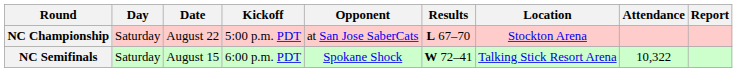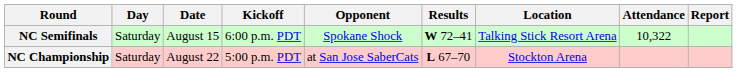 <table class="wikitable" style="font-size: 95%;">
 <tr>
 <th>Round</th>
 <th>Day</th>
 <th>Date</th>
 <th>Kickoff</th>
 <th>Opponent</th>
 <th>Results</th>
 <th>Location</th>
 <th>Attendance</th>
 <th>Report</th>
 </tr>
+<tr style=background:#ccffcc>
+<th align="center">NC Semifinals</th>
+<td align="center">Saturday</td>
+<td align="center">August 15</td>
+<td align="center">6:00 p.m. <a href='#'>PDT</a></td>
+<td align="center"><a href='#'>Spokane Shock</a></td>
+<td align="center"><strong>W</strong> 72–41</td>
+<td align="center"><a href='#'>Talking Stick Resort Arena</a></td>
+<td align="center">10,322</td>
+<td align="center"></td>
+</tr>
 <tr style=background:#ffcccc>
 <th align="center">NC Championship</th>
 <td align="center">Saturday</td>
 <td align="center">August 22</td>
 <td align="center">5:00 p.m. <a href='#'>PDT</a></td>
 <td align="center">at <a href='#'>San Jose SaberCats</a></td>
 <td align="center"><strong>L</strong> 67–70</td>
 <td align="center"><a href='#'>Stockton Arena</a></td>
 <td align="center"></td>
 <td align="center"></td>
 </tr>
-<tr style=background:#ccffcc>
-<th align="center">NC Semifinals</th>
-<td align="center">Saturday</td>
-<td align="center">August 15</td>
-<td align="center">6:00 p.m. <a href='#'>PDT</a></td>
-<td align="center"><a href='#'>Spokane Shock</a></td>
-<td align="center"><strong>W</strong> 72–41</td>
-<td align="center"><a href='#'>Talking Stick Resort Arena</a></td>
-<td align="center">10,322</td>
-<td align="center"></td>
-</tr>
 </table>
